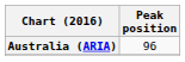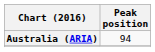 <table class="wikitable sortable plainrowheaders" style="text-align:center">
 <tr>
 <th>Chart (2016)</th>
 <th>Peak<br>position</th>
 </tr>
 <tr>
 <th scope="row">Australia (<a href='#'>ARIA</a>)</th>
-<td>96</td>
+<td>94</td>
 </tr>
 <tr>
 </tr>
 <tr>
 </tr>
 <tr>
 </tr>
 <tr>
 </tr>
 <tr>
 </tr>
 <tr>
 </tr>
 <tr>
 </tr>
 </table>
